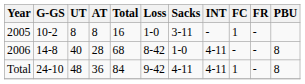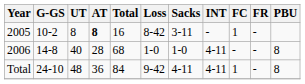 <table class="wikitable">
 <tr>
 <th>Year</th>
 <th>G-GS</th>
 <th>UT</th>
 <th>AT</th>
 <th>Total</th>
 <th>Loss</th>
 <th>Sacks</th>
 <th>INT</th>
 <th>FC</th>
 <th>FR</th>
 <th>PBU</th>
 </tr>
 <tr>
 <td>2005</td>
 <td>10-2</td>
 <td>8</td>
-<td>8</td>
+<td><strong>8</strong></td>
 <td>16</td>
-<td>1-0</td>
+<td>8-42</td>
 <td>3-11</td>
 <td>-</td>
 <td>1</td>
 <td>-</td>
 </tr>
 <tr>
 <td>2006</td>
 <td>14-8</td>
 <td>40</td>
 <td>28</td>
 <td>68</td>
-<td>8-42</td>
+<td>1-0</td>
 <td>1-0</td>
 <td>4-11</td>
 <td>-</td>
 <td>-</td>
 <td>8</td>
 </tr>
 <tr>
 <td>Total</td>
 <td>24-10</td>
 <td>48</td>
 <td>36</td>
 <td>84</td>
 <td>9-42</td>
 <td>4-11</td>
 <td>4-11</td>
 <td>1</td>
 <td>-</td>
 <td>8</td>
 </tr>
 <tr>
 </tr>
 </table>
